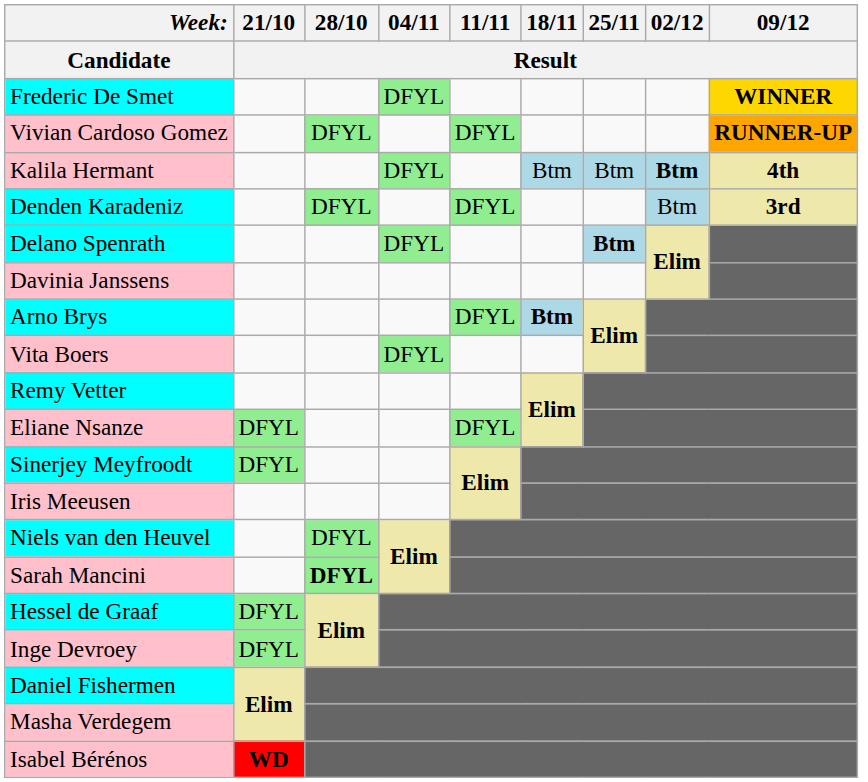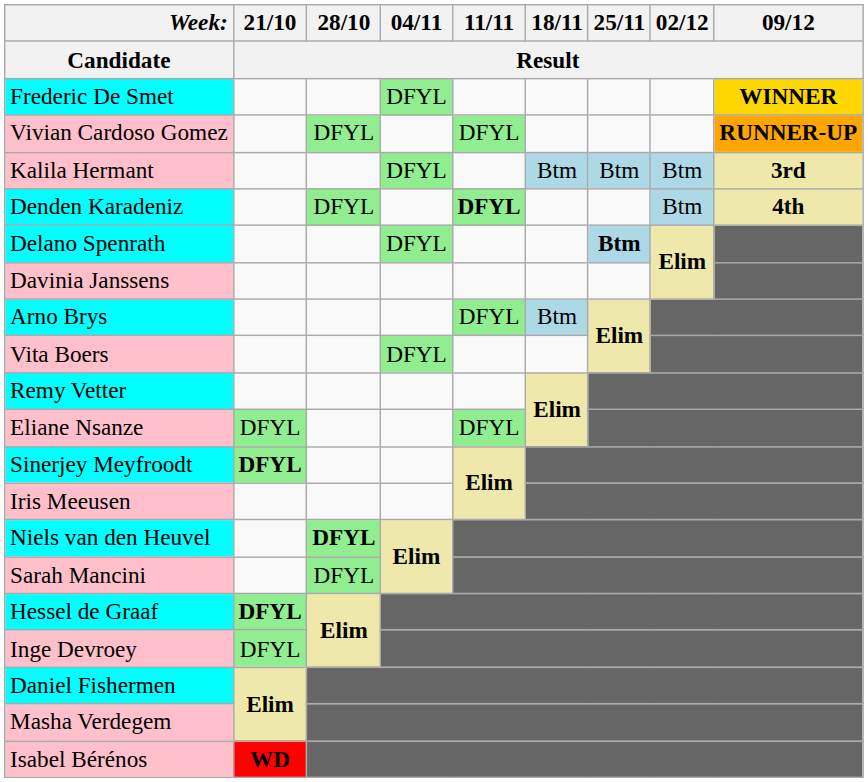 <table Class = "wikitable">
 <tr>
 <th style="text-align:right;"><em> Week:</em></th>
 <th>21/10</th>
 <th>28/10</th>
 <th>04/11</th>
 <th>11/11</th>
 <th>18/11</th>
 <th>25/11</th>
 <th>02/12</th>
 <th colspan="3" style="text-align:center;">09/12</th>
 </tr>
 <tr>
 <th style="text-align:center;">Candidate</th>
 <th colspan="10" style="text-align:center;">Result</th>
 </tr>
 <tr>
 <td Style = "background: cyan;">Frederic De Smet</td>
 <td></td>
 <td></td>
 <td style="background:lightgreen; text-align:center;">DFYL</td>
 <td></td>
 <td></td>
 <td></td>
 <td></td>
 <td style="background:gold; text-align:center;"><strong>WINNER</strong></td>
 </tr>
 <tr>
 <td Style = "background: pink;">Vivian Cardoso Gomez</td>
 <td></td>
 <td style="background:lightgreen; text-align:center;">DFYL</td>
 <td></td>
 <td style="background:lightgreen; text-align:center;">DFYL</td>
 <td></td>
 <td></td>
 <td></td>
 <td style="background:orange; text-align:center;"><strong>RUNNER-UP</strong></td>
 </tr>
 <tr>
 <td Style = "background: pink;">Kalila Hermant</td>
 <td></td>
 <td></td>
 <td style="background:lightgreen; text-align:center;">DFYL</td>
 <td></td>
 <td style="background:lightblue; text-align:center;">Btm</td>
 <td style="background:lightblue; text-align:center;">Btm</td>
-<td style="background:lightblue; text-align:center;"><strong>Btm</strong></td>
-<td style="background:palegoldenrod; text-align:center;"><strong>4th</strong></td>
+<td style="background:lightblue; text-align:center;">Btm</td>
+<td style="background:palegoldenrod; text-align:center;"><strong>3rd</strong></td>
 </tr>
 <tr>
 <td Style = "background: cyan;">Denden Karadeniz</td>
 <td></td>
 <td style="background:lightgreen; text-align:center;">DFYL</td>
 <td></td>
-<td style="background:lightgreen; text-align:center;">DFYL</td>
+<td style="background:lightgreen; text-align:center;"><strong>DFYL</strong></td>
 <td></td>
 <td></td>
 <td style="background:lightblue; text-align:center;">Btm</td>
-<td style="background:palegoldenrod; text-align:center;"><strong>3rd</strong></td>
+<td style="background:palegoldenrod; text-align:center;"><strong>4th</strong></td>
 </tr>
 <tr>
 <td Style = "background: cyan;">Delano Spenrath</td>
 <td></td>
 <td></td>
 <td style="background:lightgreen; text-align:center;">DFYL</td>
 <td></td>
 <td></td>
 <td style="background:lightblue; text-align:center;"><strong>Btm</strong></td>
 <td rowspan="2"  style="background:palegoldenrod; text-align:center;"><strong>Elim</strong></td>
 <td colspan="1" style="background:#666;"></td>
 </tr>
 <tr>
 <td Style = "background: pink;">Davinia Janssens</td>
 <td></td>
 <td></td>
 <td></td>
 <td></td>
 <td></td>
 <td></td>
 <td colspan="1" style="background:#666;"></td>
 </tr>
 <tr>
 <td Style = "background: cyan;">Arno Brys</td>
 <td></td>
 <td></td>
 <td></td>
 <td style="background:lightgreen; text-align:center;">DFYL</td>
-<td style="background:lightblue; text-align:center;"><strong>Btm</strong></td>
+<td style="background:lightblue; text-align:center;">Btm</td>
 <td rowspan="2"  style="background:palegoldenrod; text-align:center;"><strong>Elim</strong></td>
 <td colspan="2" style="background:#666;"></td>
 </tr>
 <tr>
 <td Style = "background: pink;">Vita Boers</td>
 <td></td>
 <td></td>
 <td style="background:lightgreen; text-align:center;">DFYL</td>
 <td></td>
 <td></td>
 <td colspan="2" style="background:#666;"></td>
 </tr>
 <tr>
 <td Style = "background: cyan;">Remy Vetter</td>
 <td></td>
 <td></td>
 <td></td>
 <td></td>
 <td rowspan="2"  style="background:palegoldenrod; text-align:center;"><strong>Elim</strong></td>
 <td colspan="3" style="background:#666;"></td>
 </tr>
 <tr>
 <td Style = "background: pink;">Eliane Nsanze</td>
 <td style="background:lightgreen; text-align:center;">DFYL</td>
 <td></td>
 <td></td>
 <td style="background:lightgreen; text-align:center;">DFYL</td>
 <td colspan="3" style="background:#666;"></td>
 </tr>
 <tr>
 <td Style = "background: cyan;">Sinerjey Meyfroodt</td>
-<td style="background:lightgreen; text-align:center;">DFYL</td>
+<td style="background:lightgreen; text-align:center;"><strong>DFYL</strong></td>
 <td></td>
 <td></td>
 <td rowspan="2"  style="background:palegoldenrod; text-align:center;"><strong>Elim</strong></td>
 <td colspan="4" style="background:#666;"></td>
 </tr>
 <tr>
 <td Style = "background: pink;">Iris Meeusen</td>
 <td></td>
 <td></td>
 <td></td>
 <td colspan="4" style="background:#666;"></td>
 </tr>
 <tr>
 <td Style = "background: cyan;">Niels van den Heuvel</td>
 <td></td>
-<td style="background:lightgreen; text-align:center;">DFYL</td>
+<td style="background:lightgreen; text-align:center;"><strong>DFYL</strong></td>
 <td rowspan="2"  style="background:palegoldenrod; text-align:center;"><strong>Elim</strong></td>
 <td colspan="5" style="background:#666;"></td>
 </tr>
 <tr>
 <td Style = "background: pink;">Sarah Mancini</td>
 <td></td>
-<td style="background:lightgreen; text-align:center;"><strong>DFYL</strong></td>
+<td style="background:lightgreen; text-align:center;">DFYL</td>
 <td colspan="5" style="background:#666;"></td>
 </tr>
 <tr>
 <td Style = "background: cyan;">Hessel de Graaf</td>
-<td style="background:lightgreen; text-align:center;">DFYL</td>
+<td style="background:lightgreen; text-align:center;"><strong>DFYL</strong></td>
 <td rowspan="2"  style="background:palegoldenrod; text-align:center;"><strong>Elim</strong></td>
 <td colspan="6" style="background:#666;"></td>
 </tr>
 <tr>
 <td Style = "background: pink;">Inge Devroey</td>
 <td style="background:lightgreen; text-align:center;">DFYL</td>
 <td colspan="6" style="background:#666;"></td>
 </tr>
 <tr>
 <td Style = "background: cyan;">Daniel Fishermen</td>
 <td rowspan="2"  style="background:palegoldenrod; text-align:center;"><strong>Elim</strong></td>
 <td colspan="7" style="background:#666;"></td>
 </tr>
 <tr>
 <td Style = "background: pink;">Masha Verdegem</td>
 <td colspan="7" style="background:#666;"></td>
 </tr>
 <tr>
 <td Style = "background: pink;">Isabel Bérénos</td>
 <td style="background:red;text-align:center;"><strong>WD</strong></td>
 <td colspan="7" style="background:#666;"></td>
 </tr>
 </table>
